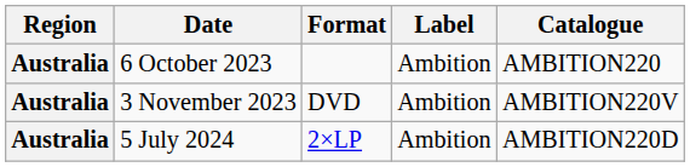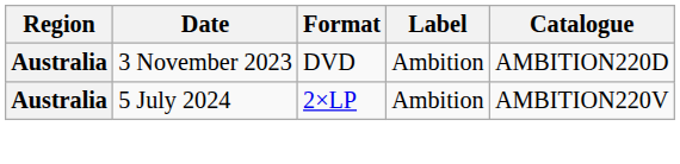 <table class="wikitable plainrowheaders">
 <tr>
 <th scope="col">Region</th>
 <th scope="col">Date</th>
 <th scope="col">Format</th>
 <th scope="col">Label</th>
 <th scope="col">Catalogue</th>
 </tr>
 <tr>
 <th scope="row">Australia</th>
-<td>6 October 2023</td>
-<td></td>
-<td>Ambition</td>
-<td>AMBITION220</td>
-</tr>
-<tr>
-<th scope="row">Australia</th>
 <td>3 November 2023</td>
 <td>DVD</td>
 <td>Ambition</td>
-<td>AMBITION220V</td>
+<td>AMBITION220D</td>
 </tr>
 <tr>
 <th scope="row">Australia</th>
 <td>5 July 2024</td>
 <td><a href='#'>2×LP</a></td>
 <td>Ambition</td>
-<td>AMBITION220D</td>
+<td>AMBITION220V</td>
 </tr>
 </table>
